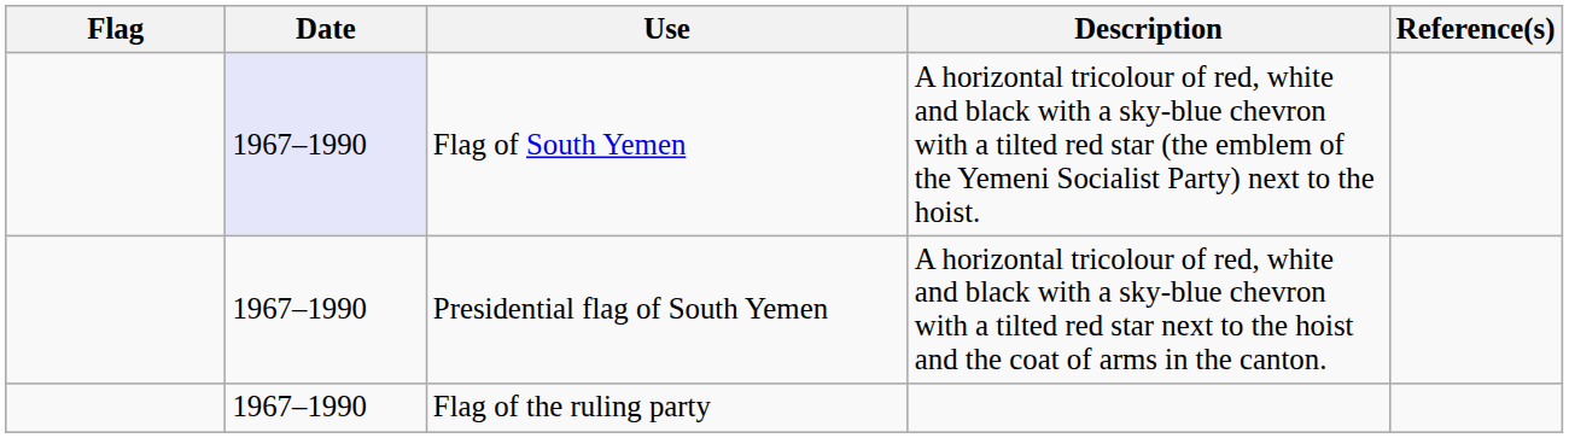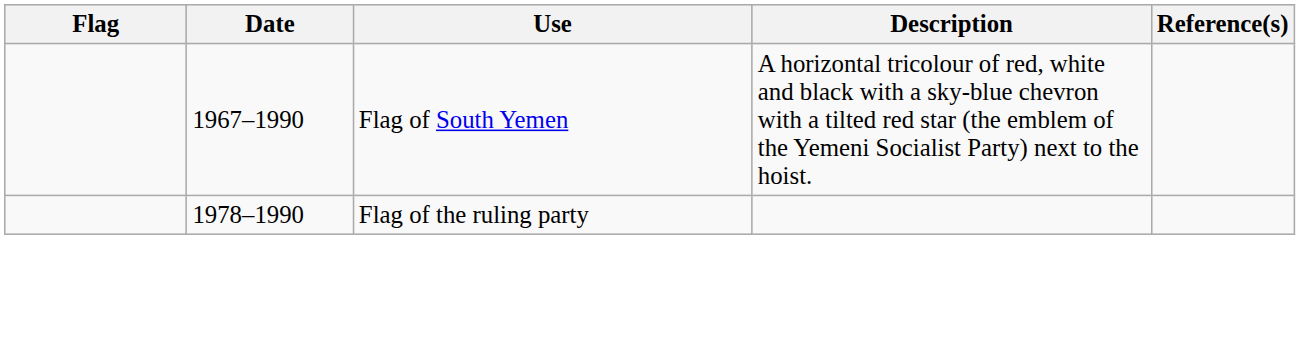 <table class="wikitable">
 <tr>
 <th style="width:110px;">Flag</th>
 <th style="width:100px;">Date</th>
 <th style="width:250px;">Use</th>
 <th style="width:250px;">Description</th>
 <th>Reference(s)</th>
 </tr>
 <tr>
 <td></td>
-<td style="background: lavender;">1967–1990</td>
+<td>1967–1990</td>
 <td>Flag of <a href='#'>South Yemen</a></td>
 <td>A horizontal tricolour of red, white and black with a sky-blue chevron with a tilted red star (the emblem of the Yemeni Socialist Party) next to the hoist.</td>
 <td></td>
 </tr>
 <tr>
 <td></td>
-<td>1967–1990</td>
-<td>Presidential flag of South Yemen</td>
-<td>A horizontal tricolour of red, white and black with a sky-blue chevron with a tilted red star next to the hoist and the coat of arms in the canton.</td>
-<td></td>
-</tr>
-<tr>
-<td></td>
-<td>1967–1990</td>
+<td>1978–1990</td>
 <td>Flag of the ruling party</td>
 <td></td>
 <td></td>
 </tr>
 </table>
